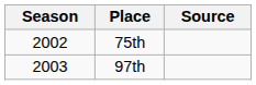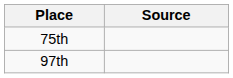 <table class="wikitable" style="text-align: center" width="250">
 <tr>
-<th>Season</th>
 <th>Place</th>
 <th>Source</th>
 </tr>
 <tr>
-<td>2002</td>
 <td>75th</td>
 <td></td>
 </tr>
 <tr>
-<td>2003</td>
 <td>97th</td>
 <td></td>
 </tr>
 </table>
